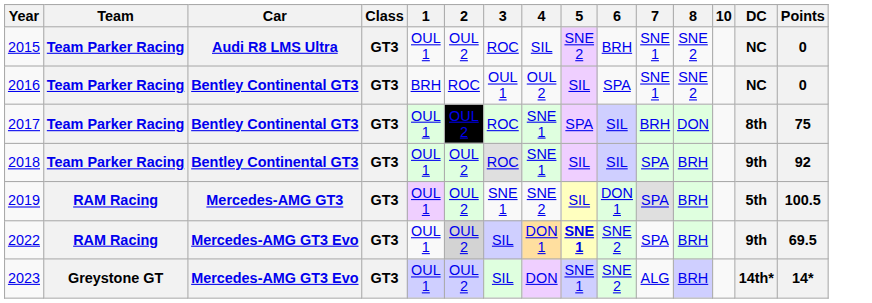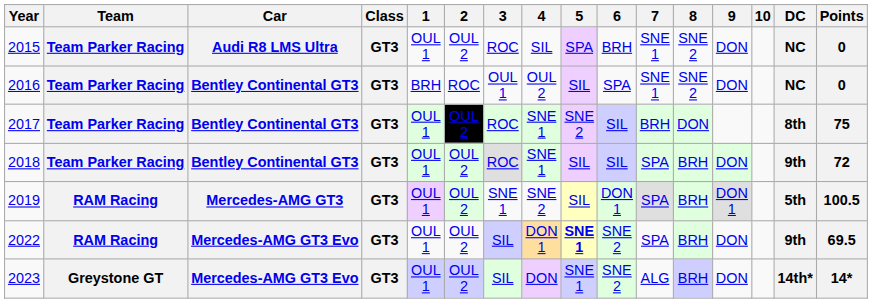 <table class="wikitable" style="text-align:center; font-size:85%">
 <tr>
 <th>Year</th>
 <th>Team</th>
 <th>Car</th>
 <th>Class</th>
 <th>1</th>
 <th>2</th>
 <th>3</th>
 <th>4</th>
 <th>5</th>
 <th>6</th>
 <th>7</th>
 <th>8</th>
+<th>9</th>
 <th>10</th>
 <th>DC</th>
 <th>Points</th>
 </tr>
 <tr>
 <td><a href='#'>2015</a></td>
 <th nowrap><a href='#'>Team Parker Racing</a></th>
 <th nowrap><a href='#'>Audi R8 LMS Ultra</a></th>
 <th>GT3</th>
 <td><a href='#'>OUL<br>1</a><br></td>
 <td><a href='#'>OUL<br>2</a><br></td>
 <td><a href='#'>ROC</a><br></td>
 <td><a href='#'>SIL</a><br></td>
-<td style="background:#efcfff;"><a href='#'>SNE<br>2</a><br></td>
+<td style="background:#efcfff;"><a href='#'>SPA</a><br></td>
 <td><a href='#'>BRH</a><br></td>
 <td><a href='#'>SNE<br>1</a><br></td>
 <td><a href='#'>SNE<br>2</a><br></td>
+<td><a href='#'>DON</a><br></td>
 <td></td>
 <th>NC</th>
 <th>0</th>
 </tr>
 <tr>
 <td><a href='#'>2016</a></td>
 <th nowrap><a href='#'>Team Parker Racing</a></th>
 <th nowrap><a href='#'>Bentley Continental GT3</a></th>
 <th>GT3</th>
 <td><a href='#'>BRH</a><br></td>
 <td><a href='#'>ROC</a><br></td>
 <td><a href='#'>OUL<br>1</a><br></td>
 <td><a href='#'>OUL<br>2</a><br></td>
 <td style="background:#efcfff;"><a href='#'>SIL</a><br></td>
 <td><a href='#'>SPA</a><br></td>
 <td><a href='#'>SNE<br>1</a><br></td>
 <td><a href='#'>SNE<br>2</a><br></td>
+<td><a href='#'>DON</a><br></td>
 <td></td>
 <th>NC</th>
 <th>0</th>
 </tr>
 <tr>
 <td><a href='#'>2017</a></td>
 <th nowrap><a href='#'>Team Parker Racing</a></th>
 <th nowrap><a href='#'>Bentley Continental GT3</a></th>
 <th>GT3</th>
 <td style="background:#DFFFDF;"><a href='#'>OUL<br>1</a><br></td>
 <td style="background:#000000; color:white"><a href='#'><span>OUL<br>2</span></a><br></td>
 <td style="background:#DFFFDF;"><a href='#'>ROC</a><br></td>
 <td style="background:#DFFFDF;"><a href='#'>SNE<br>1</a><br></td>
-<td style="background:#efcfff;"><a href='#'>SPA</a><br></td>
+<td style="background:#efcfff;"><a href='#'>SNE<br>2</a><br></td>
 <td style="background:#CFCFFF;"><a href='#'>SIL</a><br></td>
 <td style="background:#DFFFDF;"><a href='#'>BRH</a><br></td>
 <td style="background:#DFFFDF;"><a href='#'>DON</a><br></td>
+<td></td>
 <td></td>
 <th>8th</th>
 <th>75</th>
 </tr>
 <tr>
 <td><a href='#'>2018</a></td>
 <th nowrap><a href='#'>Team Parker Racing</a></th>
 <th nowrap><a href='#'>Bentley Continental GT3</a></th>
 <th>GT3</th>
 <td style="background:#DFFFDF;"><a href='#'>OUL<br>1</a><br></td>
 <td style="background:#DFFFDF;"><a href='#'>OUL<br>2</a><br></td>
 <td style="background:#DFDFDF;"><a href='#'>ROC</a><br></td>
 <td style="background:#DFFFDF;"><a href='#'>SNE<br>1</a><br></td>
 <td style="background:#efcfff;"><a href='#'>SIL</a><br></td>
 <td style="background:#CFCFFF;"><a href='#'>SIL</a><br></td>
 <td style="background:#DFFFDF;"><a href='#'>SPA</a><br></td>
 <td style="background:#DFFFDF;"><a href='#'>BRH</a><br></td>
+<td style="background:#DFFFDF;"><a href='#'>DON</a><br></td>
 <td></td>
 <th>9th</th>
-<th>92</th>
+<th>72</th>
 </tr>
 <tr>
 <td><a href='#'>2019</a></td>
 <th nowrap><a href='#'>RAM Racing</a></th>
 <th nowrap><a href='#'>Mercedes-AMG GT3</a></th>
 <th>GT3</th>
 <td style="background:#efcfff;"><a href='#'>OUL<br>1</a><br></td>
 <td style="background:#DFFFDF;"><a href='#'>OUL<br>2</a><br></td>
 <td><a href='#'>SNE<br>1</a></td>
 <td><a href='#'>SNE<br>2</a></td>
 <td style="background:#FFFFBF;"><a href='#'>SIL</a><br></td>
 <td style="background:#DFFFDF;"><a href='#'>DON<br>1</a><br></td>
 <td style="background:#DFDFDF;"><a href='#'>SPA</a><br></td>
 <td style="background:#DFFFDF;"><a href='#'>BRH</a><br></td>
+<td style="background:#DFDFDF;"><a href='#'>DON<br>1</a><br></td>
 <td></td>
 <th>5th</th>
 <th>100.5</th>
 </tr>
 <tr>
 <td><a href='#'>2022</a></td>
 <th nowrap><a href='#'>RAM Racing</a></th>
 <th nowrap><a href='#'>Mercedes-AMG GT3 Evo</a></th>
 <th>GT3</th>
 <td><a href='#'>OUL<br>1</a></td>
-<td style="background: lightgrey;"><a href='#'>OUL<br>2</a></td>
+<td><a href='#'>OUL<br>2</a></td>
 <td style="background:#CFCFFF;"><a href='#'>SIL</a><br></td>
 <td style="background:#FFDF9F;"><a href='#'>DON<br>1</a><br></td>
 <td style="background:#FFFFBF;"><strong><a href='#'>SNE<br>1</a><br></strong></td>
 <td style="background:#DFFFDF;"><a href='#'>SNE<br>2</a><br></td>
 <td><a href='#'>SPA</a></td>
 <td style="background:#DFFFDF;"><a href='#'>BRH</a><br></td>
+<td><a href='#'>DON</a></td>
 <td></td>
 <th>9th</th>
 <th>69.5</th>
 </tr>
 <tr>
 <td><a href='#'>2023</a></td>
 <th nowrap>Greystone GT</th>
 <th nowrap><a href='#'>Mercedes-AMG GT3 Evo</a></th>
 <th>GT3</th>
 <td style="background:#CFCFFF;"><a href='#'>OUL<br>1</a><br></td>
 <td style="background:#CFCFFF;"><a href='#'>OUL<br>2</a><br></td>
 <td style="background:#DFFFDF;"><a href='#'>SIL</a><br></td>
 <td style="background:#efcfff;"><a href='#'>DON</a><br></td>
 <td style="background:#CFCFFF;"><a href='#'>SNE<br>1</a><br></td>
 <td style="background:#DFFFDF;"><a href='#'>SNE<br>2</a><br></td>
 <td><a href='#'>ALG</a><br></td>
 <td style="background:#CFCFFF;"><a href='#'>BRH</a><br></td>
+<td><a href='#'>DON</a><br></td>
 <td></td>
 <th>14th*</th>
 <th>14*</th>
 </tr>
 </table>
